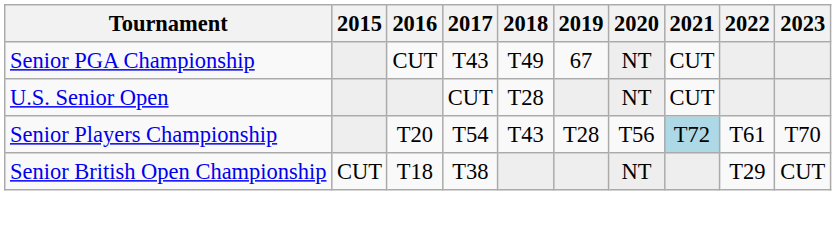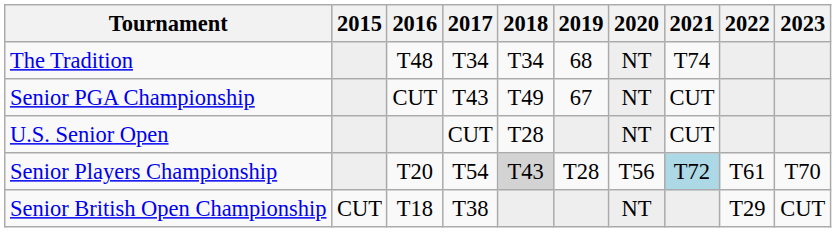 <table class="wikitable" style="font-size:95%;text-align:center;">
 <tr>
 <th>Tournament</th>
 <th>2015</th>
 <th>2016</th>
 <th>2017</th>
 <th>2018</th>
 <th>2019</th>
 <th>2020</th>
 <th>2021</th>
 <th>2022</th>
 <th>2023</th>
+</tr>
+<tr>
+<td align=left><a href='#'>The Tradition</a></td>
+<td style="background:#eeeeee;"></td>
+<td>T48</td>
+<td>T34</td>
+<td>T34</td>
+<td>68</td>
+<td style="background:#eeeeee;">NT</td>
+<td>T74</td>
+<td style="background:#eeeeee;"></td>
+<td style="background:#eeeeee;"></td>
 </tr>
 <tr>
 <td align=left><a href='#'>Senior PGA Championship</a></td>
 <td style="background:#eeeeee;"></td>
 <td>CUT</td>
 <td>T43</td>
 <td>T49</td>
 <td>67</td>
 <td style="background:#eeeeee;">NT</td>
 <td>CUT</td>
 <td style="background:#eeeeee;"></td>
 <td style="background:#eeeeee;"></td>
 </tr>
 <tr>
 <td align=left><a href='#'>U.S. Senior Open</a></td>
 <td style="background:#eeeeee;"></td>
 <td style="background:#eeeeee;"></td>
 <td>CUT</td>
 <td>T28</td>
 <td style="background:#eeeeee;"></td>
 <td style="background:#eeeeee;">NT</td>
 <td>CUT</td>
 <td style="background:#eeeeee;"></td>
 <td style="background:#eeeeee;"></td>
 </tr>
 <tr>
 <td align=left><a href='#'>Senior Players Championship</a></td>
 <td style="background:#eeeeee;"></td>
 <td>T20</td>
 <td>T54</td>
-<td>T43</td>
+<td style="background: lightgrey;">T43</td>
 <td>T28</td>
 <td>T56</td>
 <td style="background: lightblue;">T72</td>
 <td>T61</td>
 <td>T70</td>
 </tr>
 <tr>
 <td align=left><a href='#'>Senior British Open Championship</a></td>
 <td>CUT</td>
 <td>T18</td>
 <td>T38</td>
 <td style="background:#eeeeee;"></td>
 <td style="background:#eeeeee;"></td>
 <td style="background:#eeeeee;">NT</td>
 <td style="background:#eeeeee;"></td>
 <td>T29</td>
 <td>CUT</td>
 </tr>
 </table>
